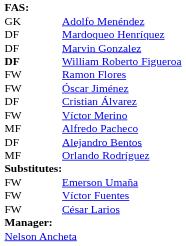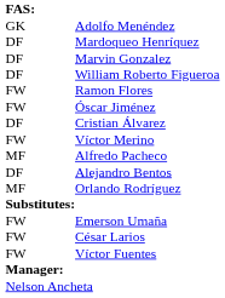 <table style="font-size: 90%" cellspacing="0" cellpadding="0" align=right>
 <tr>
 <td colspan="4"><strong>FAS:</strong></td>
 </tr>
 <tr>
 <th width="25"></th>
 <th width="25"></th>
 </tr>
 <tr>
 <td>GK</td>
 <td></td>
 <td> <a href='#'>Adolfo Menéndez</a></td>
 </tr>
 <tr>
 <td>DF</td>
 <td></td>
 <td> <a href='#'>Mardoqueo Henríquez</a></td>
 </tr>
 <tr>
 <td>DF</td>
 <td></td>
 <td>  <a href='#'>Marvin Gonzalez</a> </td>
 </tr>
 <tr>
-<td><strong>DF</strong></td>
+<td>DF</td>
 <td></td>
 <td>  <a href='#'>William Roberto Figueroa</a></td>
 <td></td>
 <td></td>
 </tr>
 <tr>
 <td>FW</td>
 <td></td>
 <td>  <a href='#'>Ramon Flores</a></td>
 </tr>
 <tr>
 <td>FW</td>
 <td></td>
 <td>  <a href='#'>Óscar Jiménez</a></td>
 </tr>
 <tr>
 <td>DF</td>
 <td></td>
 <td>  <a href='#'>Cristian Álvarez</a></td>
 </tr>
 <tr>
 <td>FW</td>
 <td></td>
 <td>  <a href='#'>Víctor Merino</a></td>
 <td></td>
 <td></td>
 </tr>
 <tr>
 <td>MF</td>
 <td></td>
 <td>  <a href='#'>Alfredo Pacheco</a></td>
 </tr>
 <tr>
 <td>DF</td>
 <td></td>
 <td>  <a href='#'>Alejandro Bentos</a></td>
 </tr>
 <tr>
 <td>MF</td>
 <td></td>
 <td>  <a href='#'>Orlando Rodríguez</a></td>
 </tr>
 <tr>
 <td colspan=2><strong>Substitutes:</strong></td>
 </tr>
 <tr>
 <td>FW</td>
 <td></td>
 <td>  <a href='#'>Emerson Umaña</a> </td>
 <td></td>
 <td></td>
 </tr>
 <tr>
 <td>FW</td>
 <td></td>
-<td> <a href='#'>Víctor Fuentes</a></td>
+<td>  <a href='#'>César Larios</a></td>
 <td></td>
 <td></td>
 </tr>
 <tr>
 <td>FW</td>
 <td></td>
-<td>  <a href='#'>César Larios</a></td>
+<td> <a href='#'>Víctor Fuentes</a></td>
 <td></td>
 <td></td>
 </tr>
 <tr>
 <td colspan=3><strong>Manager:</strong></td>
 </tr>
 <tr>
 <td colspan=4> <a href='#'>Nelson Ancheta</a></td>
 </tr>
 </table>
